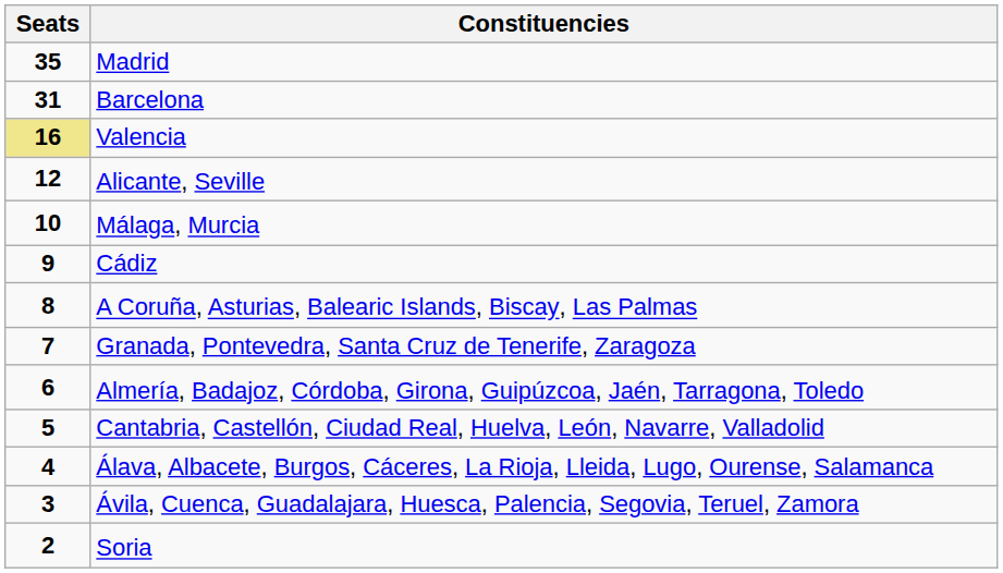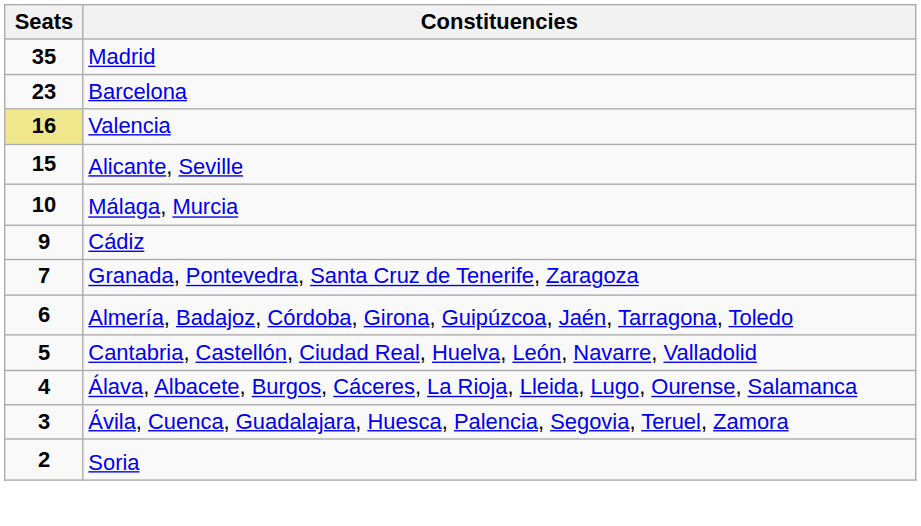 <table class="wikitable" style="text-align:left;">
 <tr>
 <th width="50">Seats</th>
 <th width="600">Constituencies</th>
 </tr>
 <tr>
 <td align="center"><strong>35</strong></td>
 <td><a href='#'>Madrid</a></td>
 </tr>
 <tr>
-<td align="center"><strong>31</strong></td>
+<td align="center"><strong>23</strong></td>
 <td><a href='#'>Barcelona</a></td>
 </tr>
 <tr>
 <td align="center" style="background: khaki;"><strong>16</strong></td>
 <td><a href='#'>Valencia</a></td>
 </tr>
 <tr>
-<td align="center"><strong>12</strong></td>
+<td align="center"><strong>15</strong></td>
 <td><a href='#'>Alicante</a><sup></sup>, <a href='#'>Seville</a></td>
 </tr>
 <tr>
 <td align="center"><strong>10</strong></td>
 <td><a href='#'>Málaga</a>, <a href='#'>Murcia</a><sup></sup></td>
 </tr>
 <tr>
 <td align="center"><strong>9</strong></td>
 <td><a href='#'>Cádiz</a></td>
-</tr>
-<tr>
-<td align="center"><strong>8</strong></td>
-<td><a href='#'>A Coruña</a><sup></sup>, <a href='#'>Asturias</a>, <a href='#'>Balearic Islands</a>, <a href='#'>Biscay</a><sup></sup>, <a href='#'>Las Palmas</a></td>
 </tr>
 <tr>
 <td align="center"><strong>7</strong></td>
 <td><a href='#'>Granada</a>, <a href='#'>Pontevedra</a>, <a href='#'>Santa Cruz de Tenerife</a>, <a href='#'>Zaragoza</a></td>
 </tr>
 <tr>
 <td align="center"><strong>6</strong></td>
 <td><a href='#'>Almería</a><sup></sup>, <a href='#'>Badajoz</a>, <a href='#'>Córdoba</a><sup></sup>, <a href='#'>Girona</a>, <a href='#'>Guipúzcoa</a>, <a href='#'>Jaén</a>, <a href='#'>Tarragona</a>, <a href='#'>Toledo</a><sup></sup></td>
 </tr>
 <tr>
 <td align="center"><strong>5</strong></td>
 <td><a href='#'>Cantabria</a>, <a href='#'>Castellón</a>, <a href='#'>Ciudad Real</a>, <a href='#'>Huelva</a>, <a href='#'>León</a>, <a href='#'>Navarre</a>, <a href='#'>Valladolid</a></td>
 </tr>
 <tr>
 <td align="center"><strong>4</strong></td>
 <td><a href='#'>Álava</a>, <a href='#'>Albacete</a>, <a href='#'>Burgos</a>, <a href='#'>Cáceres</a>, <a href='#'>La Rioja</a>, <a href='#'>Lleida</a>, <a href='#'>Lugo</a>, <a href='#'>Ourense</a>, <a href='#'>Salamanca</a></td>
 </tr>
 <tr>
 <td align="center"><strong>3</strong></td>
 <td><a href='#'>Ávila</a>, <a href='#'>Cuenca</a>, <a href='#'>Guadalajara</a>, <a href='#'>Huesca</a>, <a href='#'>Palencia</a>, <a href='#'>Segovia</a>, <a href='#'>Teruel</a>, <a href='#'>Zamora</a></td>
 </tr>
 <tr>
 <td align="center"><strong>2</strong></td>
 <td><a href='#'>Soria</a><sup></sup></td>
 </tr>
 </table>
